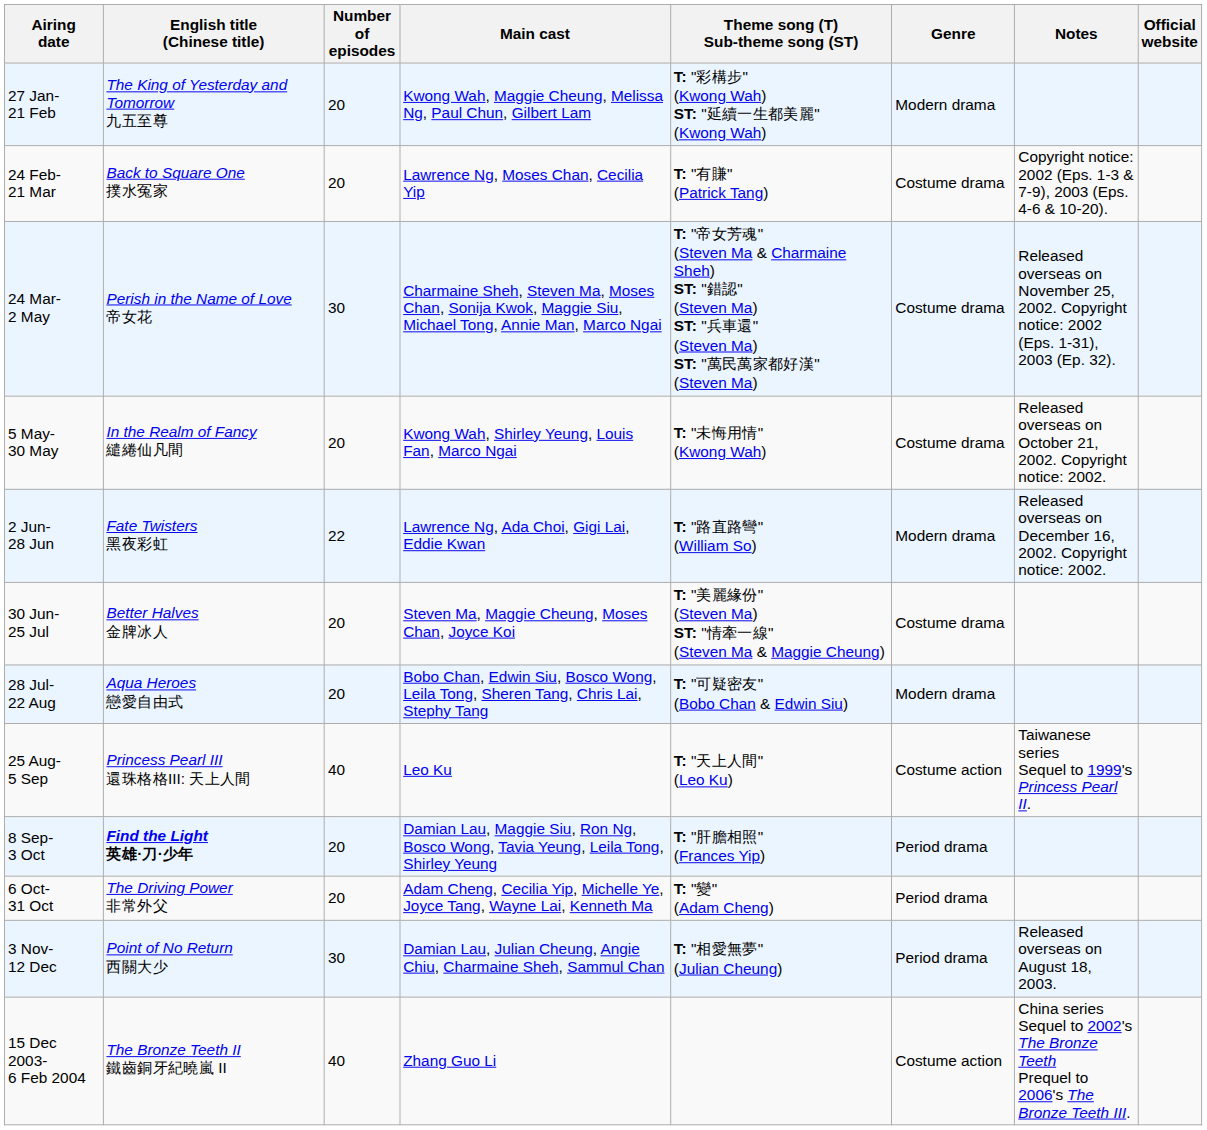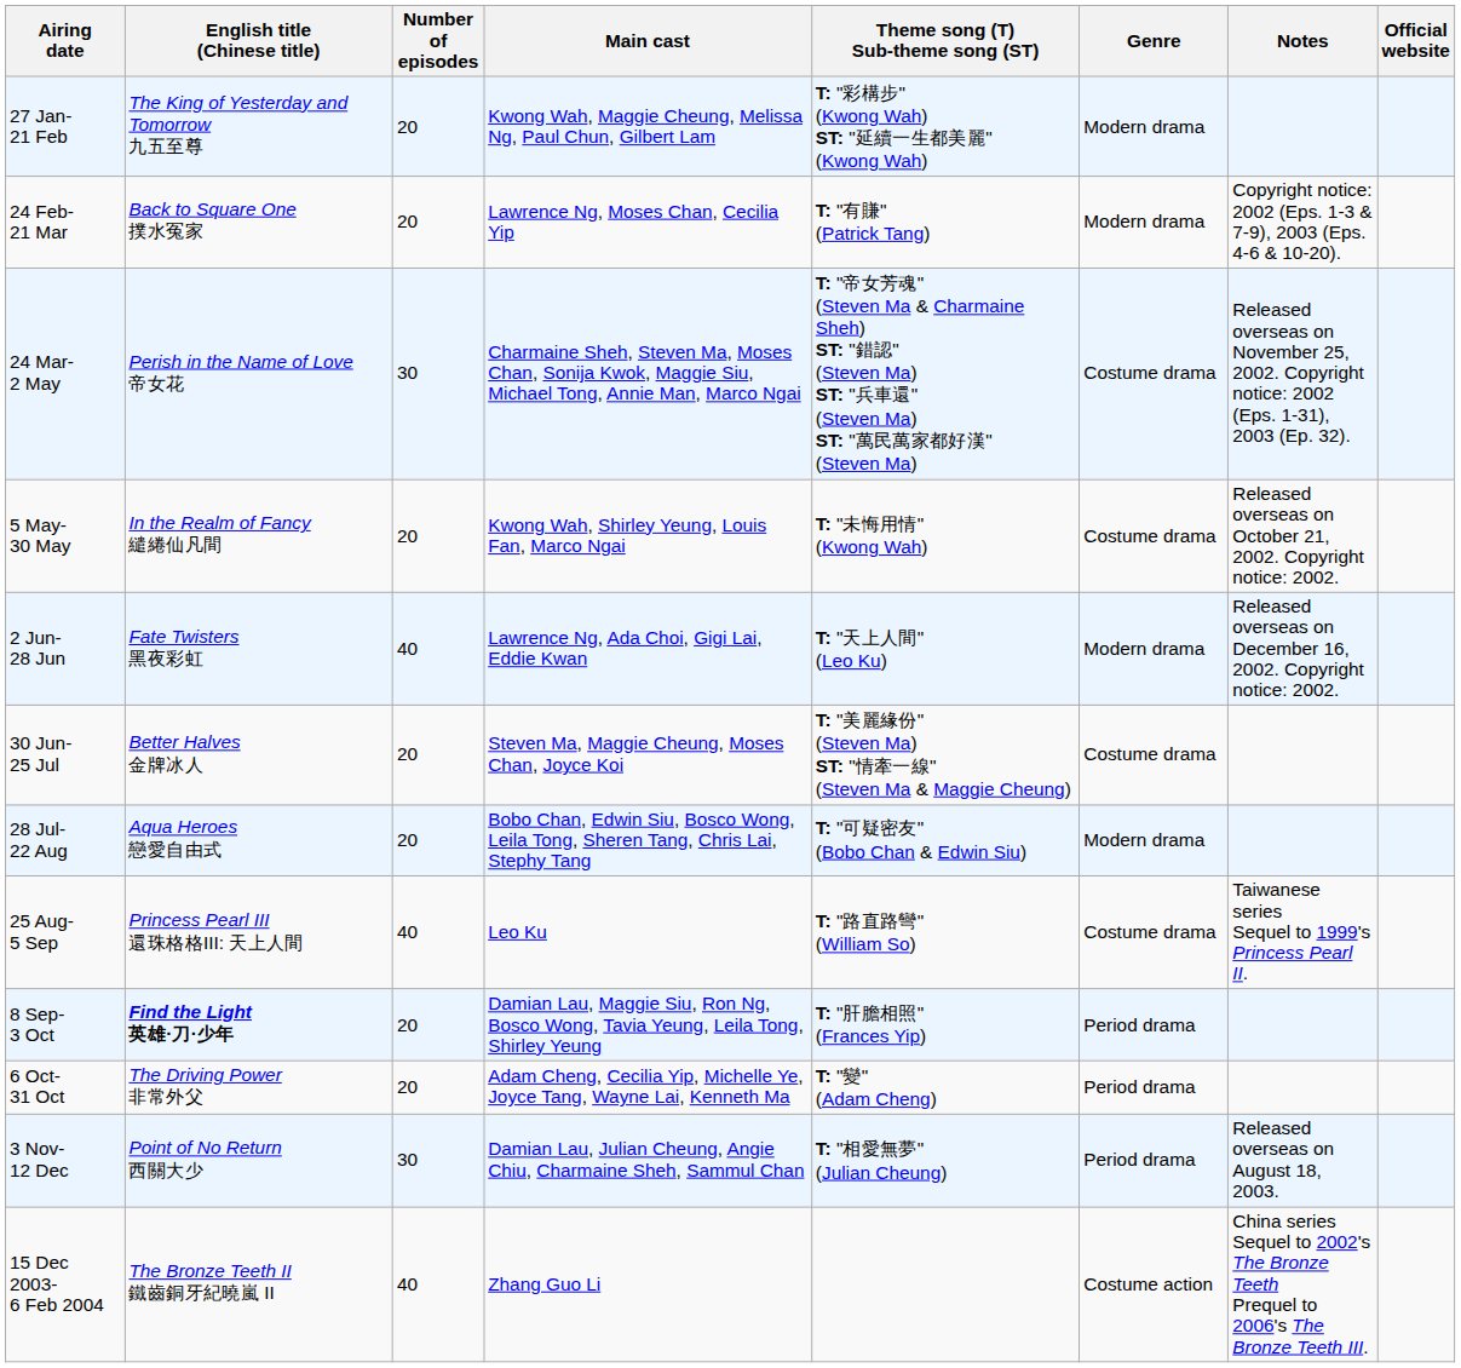 <table class="wikitable">
 <tr>
 <th align=center width=8% bgcolor="silver">Airing<br>date</th>
 <th align=center width=18% bgcolor="silver">English title <br> (Chinese title)</th>
 <th align=center width=5% bgcolor="silver">Number of episodes</th>
 <th align=center width=22% bgcolor="silver">Main cast</th>
 <th align=center width=18% bgcolor="silver">Theme song (T) <br>Sub-theme song (ST)</th>
 <th align=center width=10% bgcolor="silver">Genre</th>
 <th align=center width=10% bgcolor="silver">Notes</th>
 <th align=center width=1% bgcolor="silver">Official website</th>
 </tr>
 <tr ---- bgcolor="#ebf5ff">
 <td>27 Jan- <br> 21 Feb</td>
 <td><em><a href='#'>The King of Yesterday and Tomorrow</a></em> <br> 九五至尊</td>
 <td>20</td>
 <td><a href='#'>Kwong Wah</a>, <a href='#'>Maggie Cheung</a>, <a href='#'>Melissa Ng</a>, <a href='#'>Paul Chun</a>, <a href='#'>Gilbert Lam</a></td>
 <td><strong>T:</strong> "彩構步" <br> (<a href='#'>Kwong Wah</a>) <br> <strong>ST:</strong> "延續一生都美麗" <br> (<a href='#'>Kwong Wah</a>)</td>
 <td>Modern drama</td>
 <td></td>
 <td></td>
 </tr>
 <tr>
 <td>24 Feb- <br> 21 Mar</td>
 <td><em><a href='#'>Back to Square One</a></em> <br> 撲水冤家</td>
 <td>20</td>
 <td><a href='#'>Lawrence Ng</a>, <a href='#'>Moses Chan</a>, <a href='#'>Cecilia Yip</a></td>
 <td><strong>T:</strong> "有賺" <br>(<a href='#'>Patrick Tang</a>)</td>
-<td>Costume drama</td>
+<td>Modern drama</td>
 <td>Copyright notice: 2002 (Eps. 1-3 & 7-9), 2003 (Eps. 4-6 & 10-20).</td>
 <td></td>
 </tr>
 <tr ---- bgcolor="#ebf5ff">
 <td>24 Mar- <br> 2 May</td>
 <td><em><a href='#'>Perish in the Name of Love</a></em> <br> 帝女花</td>
 <td>30</td>
 <td><a href='#'>Charmaine Sheh</a>, <a href='#'>Steven Ma</a>, <a href='#'>Moses Chan</a>, <a href='#'>Sonija Kwok</a>, <a href='#'>Maggie Siu</a>, <a href='#'>Michael Tong</a>, <a href='#'>Annie Man</a>, <a href='#'>Marco Ngai</a></td>
 <td><strong>T:</strong> "帝女芳魂" <br>(<a href='#'>Steven Ma</a> & <a href='#'>Charmaine Sheh</a>) <br> <strong>ST:</strong> "錯認" <br>(<a href='#'>Steven Ma</a>) <br> <strong>ST:</strong> "兵車還" <br>(<a href='#'>Steven Ma</a>) <br> <strong>ST:</strong> "萬民萬家都好漢" <br>(<a href='#'>Steven Ma</a>)</td>
 <td>Costume drama</td>
 <td>Released overseas on November 25, 2002. Copyright notice: 2002 (Eps. 1-31), 2003 (Ep. 32).</td>
 <td></td>
 </tr>
 <tr>
 <td>5 May- <br> 30 May</td>
 <td><em><a href='#'>In the Realm of Fancy</a></em> <br> 繾綣仙凡間</td>
 <td>20</td>
 <td><a href='#'>Kwong Wah</a>, <a href='#'>Shirley Yeung</a>, <a href='#'>Louis Fan</a>, <a href='#'>Marco Ngai</a></td>
 <td><strong>T:</strong> "未悔用情" <br> (<a href='#'>Kwong Wah</a>)</td>
 <td>Costume drama</td>
 <td>Released overseas on October 21, 2002. Copyright notice: 2002.</td>
 <td></td>
 </tr>
 <tr ---- bgcolor="#ebf5ff">
 <td>2 Jun- <br> 28 Jun</td>
 <td><em><a href='#'>Fate Twisters</a></em> <br> 黑夜彩虹</td>
-<td>22</td>
+<td>40</td>
 <td><a href='#'>Lawrence Ng</a>, <a href='#'>Ada Choi</a>, <a href='#'>Gigi Lai</a>, <a href='#'>Eddie Kwan</a></td>
-<td><strong>T:</strong> "路直路彎" <br>(<a href='#'>William So</a>)</td>
+<td><strong>T:</strong> "天上人間" <br> (<a href='#'>Leo Ku</a>)</td>
 <td>Modern drama</td>
 <td>Released overseas on December 16, 2002. Copyright notice: 2002.</td>
 <td></td>
 </tr>
 <tr>
 <td>30 Jun- <br> 25 Jul</td>
 <td><em><a href='#'>Better Halves</a></em> <br> 金牌冰人</td>
 <td>20</td>
 <td><a href='#'>Steven Ma</a>, <a href='#'>Maggie Cheung</a>, <a href='#'>Moses Chan</a>, <a href='#'>Joyce Koi</a></td>
 <td><strong>T:</strong> "美麗緣份" <br> (<a href='#'>Steven Ma</a>) <br> <strong>ST:</strong> "情牽一線" <br> (<a href='#'>Steven Ma</a> & <a href='#'>Maggie Cheung</a>)</td>
 <td>Costume drama</td>
 <td></td>
 <td></td>
 </tr>
 <tr ---- bgcolor="#ebf5ff">
 <td>28 Jul- <br> 22 Aug</td>
 <td><em><a href='#'>Aqua Heroes</a></em> <br> 戀愛自由式</td>
 <td>20</td>
 <td><a href='#'>Bobo Chan</a>, <a href='#'>Edwin Siu</a>, <a href='#'>Bosco Wong</a>, <a href='#'>Leila Tong</a>, <a href='#'>Sheren Tang</a>, <a href='#'>Chris Lai</a>, <a href='#'>Stephy Tang</a></td>
 <td><strong>T:</strong> "可疑密友" <br>(<a href='#'>Bobo Chan</a> & <a href='#'>Edwin Siu</a>)</td>
 <td>Modern drama</td>
 <td></td>
 <td></td>
 </tr>
 <tr>
 <td>25 Aug- <br> 5 Sep</td>
 <td><em><a href='#'>Princess Pearl III</a></em> <br> 還珠格格III: 天上人間</td>
 <td>40</td>
 <td><a href='#'>Leo Ku</a></td>
-<td><strong>T:</strong> "天上人間" <br> (<a href='#'>Leo Ku</a>)</td>
-<td>Costume action</td>
+<td><strong>T:</strong> "路直路彎" <br>(<a href='#'>William So</a>)</td>
+<td>Costume drama</td>
 <td>Taiwanese series <br> Sequel to <a href='#'>1999</a>'s <em><a href='#'>Princess Pearl II</a></em>.</td>
 <td></td>
 </tr>
 <tr ---- bgcolor="#ebf5ff">
 <td>8 Sep- <br> 3 Oct</td>
 <td><strong><em><a href='#'>Find the Light</a></em> <br> 英雄·刀·少年</strong></td>
 <td>20</td>
 <td><a href='#'>Damian Lau</a>, <a href='#'>Maggie Siu</a>, <a href='#'>Ron Ng</a>, <a href='#'>Bosco Wong</a>, <a href='#'>Tavia Yeung</a>, <a href='#'>Leila Tong</a>, <a href='#'>Shirley Yeung</a></td>
 <td><strong>T:</strong> "肝膽相照" <br>(<a href='#'>Frances Yip</a>)</td>
 <td>Period drama</td>
 <td></td>
 <td></td>
 </tr>
 <tr>
 <td>6 Oct- <br> 31 Oct</td>
 <td><em><a href='#'>The Driving Power</a></em> <br> 非常外父</td>
 <td>20</td>
 <td><a href='#'>Adam Cheng</a>, <a href='#'>Cecilia Yip</a>, <a href='#'>Michelle Ye</a>, <a href='#'>Joyce Tang</a>, <a href='#'>Wayne Lai</a>, <a href='#'>Kenneth Ma</a></td>
 <td><strong>T:</strong> "變" <br> (<a href='#'>Adam Cheng</a>)</td>
 <td>Period drama</td>
 <td></td>
 <td></td>
 </tr>
 <tr ---- bgcolor="#ebf5ff">
 <td>3 Nov- <br> 12 Dec</td>
 <td><em><a href='#'>Point of No Return</a></em> <br> 西關大少</td>
 <td>30</td>
 <td><a href='#'>Damian Lau</a>, <a href='#'>Julian Cheung</a>, <a href='#'>Angie Chiu</a>, <a href='#'>Charmaine Sheh</a>, <a href='#'>Sammul Chan</a></td>
 <td><strong>T:</strong> "相愛無夢" <br>(<a href='#'>Julian Cheung</a>)</td>
 <td>Period drama</td>
 <td>Released overseas on August 18, 2003.</td>
 <td></td>
 </tr>
 <tr>
 <td>15 Dec 2003- <br> 6 Feb 2004</td>
 <td><em><a href='#'>The Bronze Teeth II</a></em> <br> 鐵齒銅牙紀曉嵐 II</td>
 <td>40</td>
 <td><a href='#'>Zhang Guo Li</a></td>
 <td></td>
 <td>Costume action</td>
 <td>China series <br> Sequel to <a href='#'>2002</a>'s <em><a href='#'>The Bronze Teeth</a></em> <br> Prequel to <a href='#'>2006</a>'s <em><a href='#'>The Bronze Teeth III</a></em>.</td>
 <td></td>
 </tr>
 </table>
